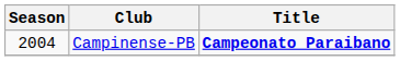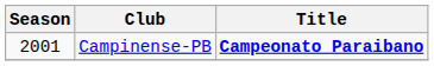 <table class="wikitable" style="text-align: center;">
 <tr>
 <th>Season</th>
 <th>Club</th>
 <th>Title</th>
 </tr>
 <tr>
-<td>2004</td>
+<td>2001</td>
 <td><a href='#'>Campinense-PB</a></td>
 <td><strong><a href='#'>Campeonato Paraibano</a></strong></td>
 </tr>
 <tr>
 </tr>
 </table>
